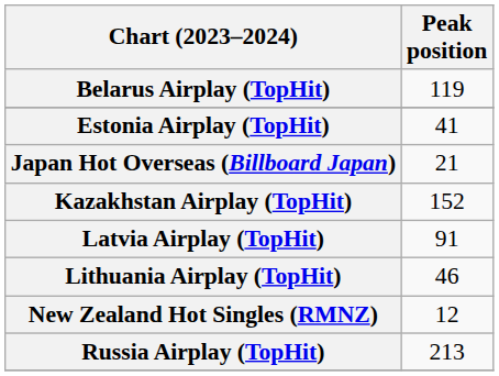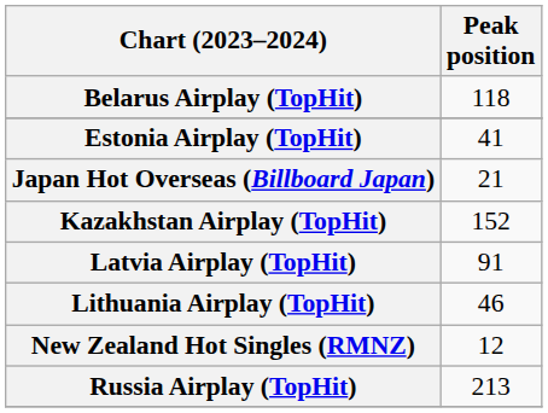 <table class="wikitable sortable plainrowheaders" style="text-align:center">
 <tr>
 <th scope="col">Chart (2023–2024)</th>
 <th scope="col">Peak<br>position</th>
 </tr>
 <tr>
 <th scope="row">Belarus Airplay (<a href='#'>TopHit</a>)</th>
-<td>119</td>
+<td>118</td>
 </tr>
 <tr>
 </tr>
 <tr>
 <th scope="row">Estonia Airplay (<a href='#'>TopHit</a>)</th>
 <td>41</td>
 </tr>
 <tr>
 <th scope="row">Japan Hot Overseas (<em><a href='#'>Billboard Japan</a></em>)</th>
 <td>21</td>
 </tr>
 <tr>
 <th scope="row">Kazakhstan Airplay (<a href='#'>TopHit</a>)</th>
 <td>152</td>
 </tr>
 <tr>
 <th scope="row">Latvia Airplay (<a href='#'>TopHit</a>)</th>
 <td>91</td>
 </tr>
 <tr>
 <th scope="row">Lithuania Airplay (<a href='#'>TopHit</a>)</th>
 <td>46</td>
 </tr>
 <tr>
 <th scope="row">New Zealand Hot Singles (<a href='#'>RMNZ</a>)</th>
 <td>12</td>
 </tr>
 <tr>
 <th scope="row">Russia Airplay (<a href='#'>TopHit</a>)</th>
 <td>213</td>
 </tr>
 <tr>
 </tr>
 </table>
